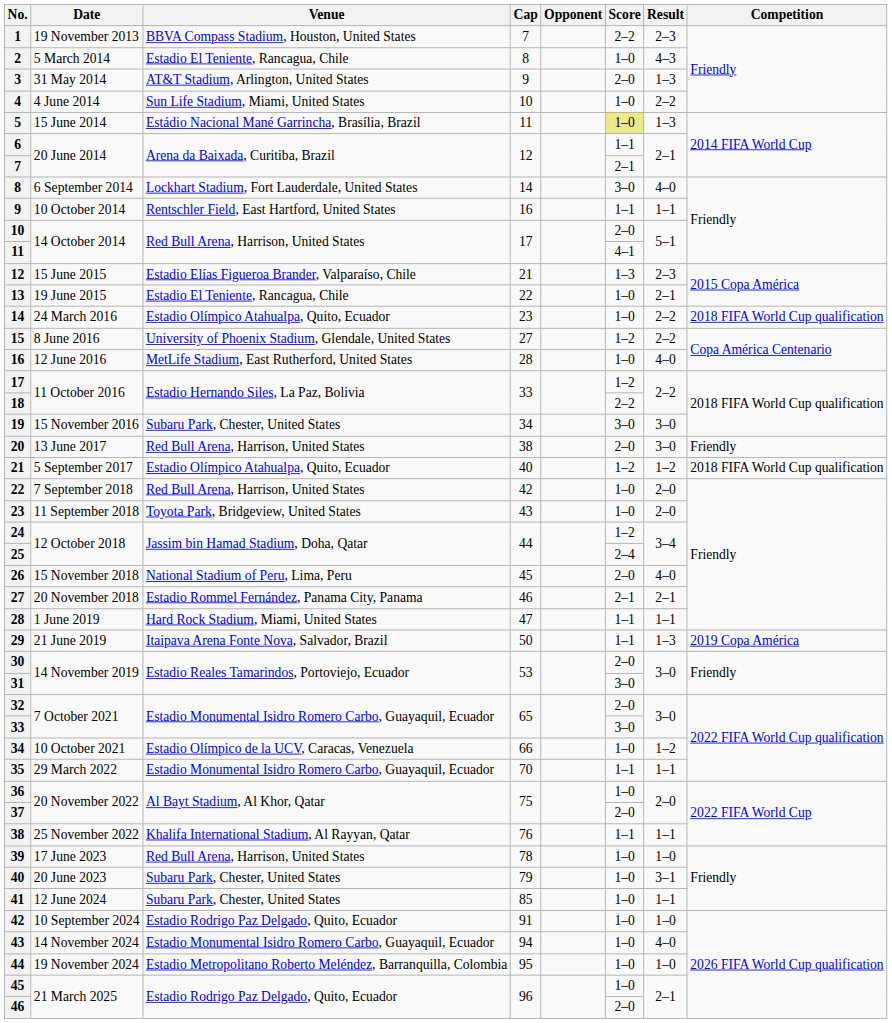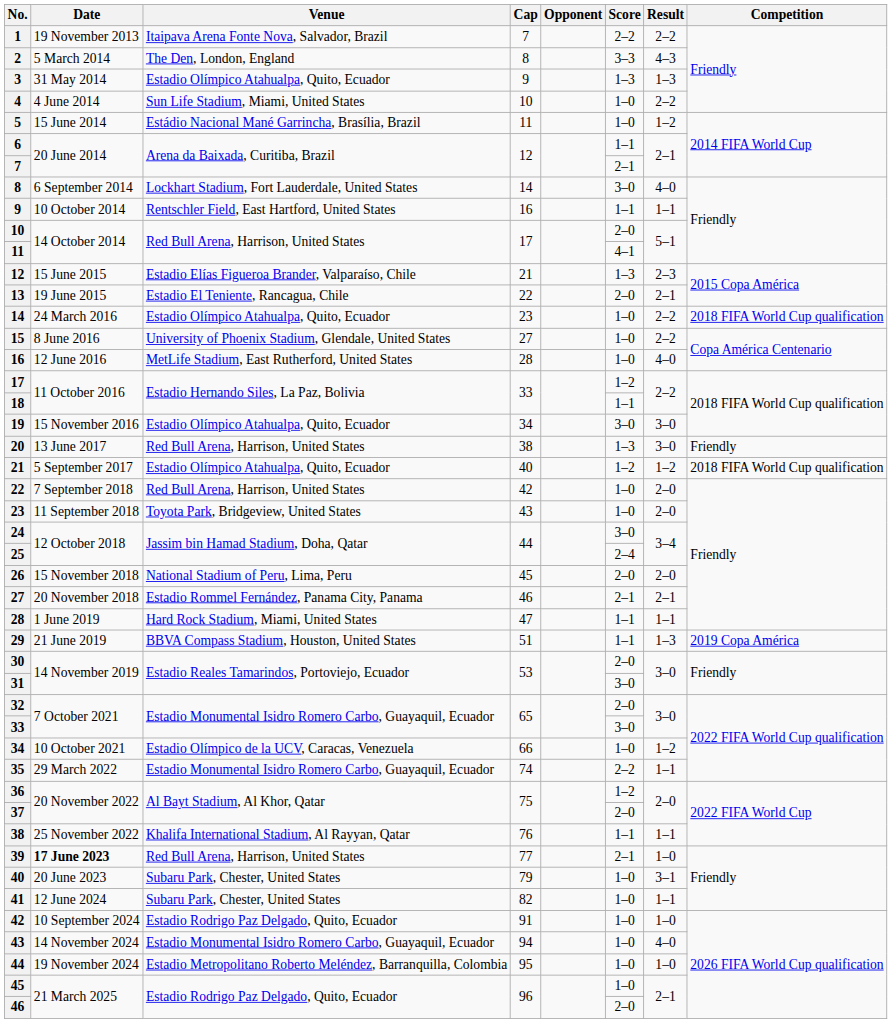 <table class="wikitable sortable plainrowheaders">
 <tr>
 <th scope="col">No.</th>
 <th scope="col">Date</th>
 <th scope="col">Venue</th>
 <th scope="col">Cap</th>
 <th scope="col">Opponent</th>
 <th scope="col">Score</th>
 <th scope="col">Result</th>
 <th scope="col">Competition</th>
 </tr>
 <tr>
 <th scope=row style=text-align:center>1</th>
 <td>19 November 2013</td>
-<td><a href='#'>BBVA Compass Stadium</a>, Houston, United States</td>
+<td><a href='#'>Itaipava Arena Fonte Nova</a>, Salvador, Brazil</td>
 <td align=center>7</td>
 <td></td>
 <td align=center>2–2</td>
-<td align=center>2–3</td>
+<td align=center>2–2</td>
 <td rowspan=4><a href='#'>Friendly</a></td>
 </tr>
 <tr>
 <th scope=row style=text-align:center>2</th>
 <td>5 March 2014</td>
-<td><a href='#'>Estadio El Teniente</a>, Rancagua, Chile</td>
+<td><a href='#'>The Den</a>, London, England</td>
 <td align=center>8</td>
 <td></td>
-<td align=center>1–0</td>
+<td align=center>3–3</td>
 <td align=center>4–3</td>
 </tr>
 <tr>
 <th scope=row style=text-align:center>3</th>
 <td>31 May 2014</td>
-<td><a href='#'>AT&T Stadium</a>, Arlington, United States</td>
+<td><a href='#'>Estadio Olímpico Atahualpa</a>, Quito, Ecuador</td>
 <td align=center>9</td>
 <td></td>
-<td align=center>2–0</td>
+<td align=center>1–3</td>
 <td align=center>1–3</td>
 </tr>
 <tr>
 <th scope=row style=text-align:center>4</th>
 <td>4 June 2014</td>
 <td><a href='#'>Sun Life Stadium</a>, Miami, United States</td>
 <td align=center>10</td>
 <td></td>
 <td align=center>1–0</td>
 <td align=center>2–2</td>
 </tr>
 <tr>
 <th scope=row style=text-align:center>5</th>
 <td>15 June 2014</td>
 <td><a href='#'>Estádio Nacional Mané Garrincha</a>, Brasília, Brazil</td>
 <td align=center>11</td>
 <td></td>
-<td align=center style="background: khaki;">1–0</td>
-<td align=center>1–3</td>
+<td align=center>1–0</td>
+<td align=center>1–2</td>
 <td rowspan=3><a href='#'>2014 FIFA World Cup</a></td>
 </tr>
 <tr>
 <th scope=row style=text-align:center>6</th>
 <td rowspan=2>20 June 2014</td>
 <td rowspan=2><a href='#'>Arena da Baixada</a>, Curitiba, Brazil</td>
 <td rowspan=2 align=center>12</td>
 <td rowspan=2></td>
 <td align=center>1–1</td>
 <td rowspan=2 align=center>2–1</td>
 </tr>
 <tr>
 <th scope=row style=text-align:center>7</th>
 <td align=center>2–1</td>
 </tr>
 <tr>
 <th scope=row style=text-align:center>8</th>
 <td>6 September 2014</td>
 <td><a href='#'>Lockhart Stadium</a>, Fort Lauderdale, United States</td>
 <td align=center>14</td>
 <td></td>
 <td align=center>3–0</td>
 <td align=center>4–0</td>
 <td rowspan=4>Friendly</td>
 </tr>
 <tr>
 <th scope=row style=text-align:center>9</th>
 <td>10 October 2014</td>
 <td><a href='#'>Rentschler Field</a>, East Hartford, United States</td>
 <td align=center>16</td>
 <td></td>
 <td align=center>1–1</td>
 <td align=center>1–1</td>
 </tr>
 <tr>
 <th scope=row style=text-align:center>10</th>
 <td rowspan=2>14 October 2014</td>
 <td rowspan=2><a href='#'>Red Bull Arena</a>, Harrison, United States</td>
 <td rowspan=2 align=center>17</td>
 <td rowspan=2></td>
 <td align=center>2–0</td>
 <td rowspan=2 align=center>5–1</td>
 </tr>
 <tr>
 <th scope=row style=text-align:center>11</th>
 <td align=center>4–1</td>
 </tr>
 <tr>
 <th scope=row style=text-align:center>12</th>
 <td>15 June 2015</td>
 <td><a href='#'>Estadio Elías Figueroa Brander</a>, Valparaíso, Chile</td>
 <td align=center>21</td>
 <td></td>
 <td align=center>1–3</td>
 <td align=center>2–3</td>
 <td rowspan=2><a href='#'>2015 Copa América</a></td>
 </tr>
 <tr>
 <th scope=row style=text-align:center>13</th>
 <td>19 June 2015</td>
 <td><a href='#'>Estadio El Teniente</a>, Rancagua, Chile</td>
 <td align=center>22</td>
 <td></td>
-<td align=center>1–0</td>
+<td align=center>2–0</td>
 <td align=center>2–1</td>
 </tr>
 <tr>
 <th scope=row style=text-align:center>14</th>
 <td>24 March 2016</td>
 <td><a href='#'>Estadio Olímpico Atahualpa</a>, Quito, Ecuador</td>
 <td align=center>23</td>
 <td></td>
 <td align=center>1–0</td>
 <td align=center>2–2</td>
 <td><a href='#'>2018 FIFA World Cup qualification</a></td>
 </tr>
 <tr>
 <th scope=row style=text-align:center>15</th>
 <td>8 June 2016</td>
 <td><a href='#'>University of Phoenix Stadium</a>, Glendale, United States</td>
 <td align=center>27</td>
 <td></td>
-<td align=center>1–2</td>
+<td align=center>1–0</td>
 <td align=center>2–2</td>
 <td rowspan=2><a href='#'>Copa América Centenario</a></td>
 </tr>
 <tr>
 <th scope=row style=text-align:center>16</th>
 <td>12 June 2016</td>
 <td><a href='#'>MetLife Stadium</a>, East Rutherford, United States</td>
 <td align=center>28</td>
 <td></td>
 <td align=center>1–0</td>
 <td align=center>4–0</td>
 </tr>
 <tr>
 <th scope=row style=text-align:center>17</th>
 <td rowspan=2>11 October 2016</td>
 <td rowspan=2><a href='#'>Estadio Hernando Siles</a>, La Paz, Bolivia</td>
 <td rowspan=2 align=center>33</td>
 <td rowspan=2></td>
 <td align=center>1–2</td>
 <td rowspan=2 align=center>2–2</td>
 <td rowspan=3>2018 FIFA World Cup qualification</td>
 </tr>
 <tr>
 <th scope=row style=text-align:center>18</th>
-<td align=center>2–2</td>
+<td align=center>1–1</td>
 </tr>
 <tr>
 <th scope=row style=text-align:center>19</th>
 <td>15 November 2016</td>
-<td><a href='#'>Subaru Park</a>, Chester, United States</td>
+<td><a href='#'>Estadio Olímpico Atahualpa</a>, Quito, Ecuador</td>
 <td align=center>34</td>
 <td></td>
 <td align=center>3–0</td>
 <td align=center>3–0</td>
 </tr>
 <tr>
 <th scope=row style=text-align:center>20</th>
 <td>13 June 2017</td>
 <td><a href='#'>Red Bull Arena</a>, Harrison, United States</td>
 <td align=center>38</td>
 <td></td>
-<td align=center>2–0</td>
+<td align=center>1–3</td>
 <td align=center>3–0</td>
 <td>Friendly</td>
 </tr>
 <tr>
 <th scope=row style=text-align:center>21</th>
 <td>5 September 2017</td>
 <td><a href='#'>Estadio Olímpico Atahualpa</a>, Quito, Ecuador</td>
 <td align=center>40</td>
 <td></td>
 <td align=center>1–2</td>
 <td align=center>1–2</td>
 <td>2018 FIFA World Cup qualification</td>
 </tr>
 <tr>
 <th scope=row style=text-align:center>22</th>
 <td>7 September 2018</td>
 <td><a href='#'>Red Bull Arena</a>, Harrison, United States</td>
 <td align=center>42</td>
 <td></td>
 <td align=center>1–0</td>
 <td align=center>2–0</td>
 <td rowspan=7>Friendly</td>
 </tr>
 <tr>
 <th scope=row style=text-align:center>23</th>
 <td>11 September 2018</td>
 <td><a href='#'>Toyota Park</a>, Bridgeview, United States</td>
 <td align=center>43</td>
 <td></td>
 <td align=center>1–0</td>
 <td align=center>2–0</td>
 </tr>
 <tr>
 <th scope=row style=text-align:center>24</th>
 <td rowspan=2>12 October 2018</td>
 <td rowspan=2><a href='#'>Jassim bin Hamad Stadium</a>, Doha, Qatar</td>
 <td rowspan=2 align=center>44</td>
 <td rowspan=2></td>
-<td align=center>1–2</td>
+<td align=center>3–0</td>
 <td rowspan=2 align=center>3–4</td>
 </tr>
 <tr>
 <th scope=row style=text-align:center>25</th>
 <td align=center>2–4</td>
 </tr>
 <tr>
 <th scope=row style=text-align:center>26</th>
 <td>15 November 2018</td>
 <td><a href='#'>National Stadium of Peru</a>, Lima, Peru</td>
 <td align=center>45</td>
 <td></td>
 <td align=center>2–0</td>
-<td align=center>4–0</td>
+<td align=center>2–0</td>
 </tr>
 <tr>
 <th scope=row style=text-align:center>27</th>
 <td>20 November 2018</td>
 <td><a href='#'>Estadio Rommel Fernández</a>, Panama City, Panama</td>
 <td align=center>46</td>
 <td></td>
 <td align=center>2–1</td>
 <td align=center>2–1</td>
 </tr>
 <tr>
 <th scope=row style=text-align:center>28</th>
 <td>1 June 2019</td>
 <td><a href='#'>Hard Rock Stadium</a>, Miami, United States</td>
 <td align=center>47</td>
 <td></td>
 <td align=center>1–1</td>
 <td align=center>1–1</td>
 </tr>
 <tr>
 <th scope=row style=text-align:center>29</th>
 <td>21 June 2019</td>
-<td><a href='#'>Itaipava Arena Fonte Nova</a>, Salvador, Brazil</td>
-<td align=center>50</td>
+<td><a href='#'>BBVA Compass Stadium</a>, Houston, United States</td>
+<td align=center>51</td>
 <td></td>
 <td align=center>1–1</td>
 <td align=center>1–3</td>
 <td><a href='#'>2019 Copa América</a></td>
 </tr>
 <tr>
 <th scope=row style=text-align:center>30</th>
 <td rowspan=2>14 November 2019</td>
 <td rowspan=2><a href='#'>Estadio Reales Tamarindos</a>, Portoviejo, Ecuador</td>
 <td rowspan=2 align=center>53</td>
 <td rowspan=2></td>
 <td align=center>2–0</td>
 <td rowspan=2 align=center>3–0</td>
 <td rowspan=2>Friendly</td>
 </tr>
 <tr>
 <th scope=row style=text-align:center>31</th>
 <td align=center>3–0</td>
 </tr>
 <tr>
 <th scope=row style=text-align:center>32</th>
 <td rowspan=2>7 October 2021</td>
 <td rowspan=2><a href='#'>Estadio Monumental Isidro Romero Carbo</a>, Guayaquil, Ecuador</td>
 <td rowspan=2 align=center>65</td>
 <td rowspan=2></td>
 <td align=center>2–0</td>
 <td rowspan=2 align=center>3–0</td>
 <td rowspan=4><a href='#'>2022 FIFA World Cup qualification</a></td>
 </tr>
 <tr>
 <th scope=row style=text-align:center>33</th>
 <td align=center>3–0</td>
 </tr>
 <tr>
 <th scope=row style=text-align:center>34</th>
 <td>10 October 2021</td>
 <td><a href='#'>Estadio Olímpico de la UCV</a>, Caracas, Venezuela</td>
 <td align=center>66</td>
 <td></td>
 <td align=center>1–0</td>
 <td align=center>1–2</td>
 </tr>
 <tr>
 <th scope=row style=text-align:center>35</th>
 <td>29 March 2022</td>
 <td><a href='#'>Estadio Monumental Isidro Romero Carbo</a>, Guayaquil, Ecuador</td>
-<td align=center>70</td>
+<td align=center>74</td>
 <td></td>
-<td align=center>1–1</td>
+<td align=center>2–2</td>
 <td align=center>1–1</td>
 </tr>
 <tr>
 <th scope=row style=text-align:center>36</th>
 <td rowspan=2>20 November 2022</td>
 <td rowspan=2><a href='#'>Al Bayt Stadium</a>, Al Khor, Qatar</td>
 <td rowspan=2 align=center>75</td>
 <td rowspan=2></td>
-<td align=center>1–0</td>
+<td align=center>1–2</td>
 <td rowspan=2 align=center>2–0</td>
 <td rowspan=3><a href='#'>2022 FIFA World Cup</a></td>
 </tr>
 <tr>
 <th scope=row style=text-align:center>37</th>
 <td align=center>2–0</td>
 </tr>
 <tr>
 <th scope=row style=text-align:center>38</th>
 <td>25 November 2022</td>
 <td><a href='#'>Khalifa International Stadium</a>, Al Rayyan, Qatar</td>
 <td align=center>76</td>
 <td></td>
 <td align=center>1–1</td>
 <td align=center>1–1</td>
 </tr>
 <tr>
 <th scope=row style=text-align:center>39</th>
-<td>17 June 2023</td>
+<td><strong>17 June 2023</strong></td>
 <td><a href='#'>Red Bull Arena</a>, Harrison, United States</td>
-<td align=center>78</td>
+<td align=center>77</td>
 <td></td>
-<td align=center>1–0</td>
+<td align=center>2–1</td>
 <td align=center>1–0</td>
 <td rowspan=3>Friendly</td>
 </tr>
 <tr>
 <th scope=row style=text-align:center>40</th>
 <td>20 June 2023</td>
 <td><a href='#'>Subaru Park</a>, Chester, United States</td>
 <td align=center>79</td>
 <td></td>
 <td align=center>1–0</td>
 <td align=center>3–1</td>
 </tr>
 <tr>
 <th scope=row style=text-align:center>41</th>
 <td>12 June 2024</td>
 <td><a href='#'>Subaru Park</a>, Chester, United States</td>
-<td align=center>85</td>
+<td align=center>82</td>
 <td></td>
 <td align=center>1–0</td>
 <td align=center>1–1</td>
 </tr>
 <tr>
 <th scope=row style=text-align:center>42</th>
 <td>10 September 2024</td>
 <td><a href='#'>Estadio Rodrigo Paz Delgado</a>, Quito, Ecuador</td>
 <td align=center>91</td>
 <td></td>
 <td align=center>1–0</td>
 <td align=center>1–0</td>
 <td rowspan=5><a href='#'>2026 FIFA World Cup qualification</a></td>
 </tr>
 <tr>
 <th scope=row style=text-align:center>43</th>
 <td>14 November 2024</td>
 <td><a href='#'>Estadio Monumental Isidro Romero Carbo</a>, Guayaquil, Ecuador</td>
 <td align=center>94</td>
 <td></td>
 <td align=center>1–0</td>
 <td align=center>4–0</td>
 </tr>
 <tr>
 <th scope=row style=text-align:center>44</th>
 <td>19 November 2024</td>
 <td><a href='#'>Estadio Metropolitano Roberto Meléndez</a>, Barranquilla, Colombia</td>
 <td align=center>95</td>
 <td></td>
 <td align=center>1–0</td>
 <td align=center>1–0</td>
 </tr>
 <tr>
 <th scope=row style=text-align:center>45</th>
 <td rowspan=2>21 March 2025</td>
 <td rowspan=2><a href='#'>Estadio Rodrigo Paz Delgado</a>, Quito, Ecuador</td>
 <td rowspan=2 align=center>96</td>
 <td rowspan=2></td>
 <td align=center>1–0</td>
 <td rowspan=2 align=center>2–1</td>
 </tr>
 <tr>
 <th scope=row style=text-align:center>46</th>
 <td align=center>2–0</td>
 </tr>
 </table>
